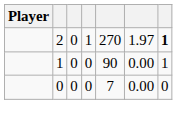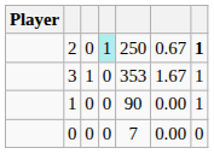 <table class="wikitable sortable" style="text-align:center;">
 <tr>
 <th>Player</th>
 <th></th>
 <th></th>
 <th></th>
 <th></th>
 <th></th>
 <th></th>
 </tr>
 <tr>
 <td style="text-align:left;"></td>
 <td>2</td>
 <td>0</td>
+<td style="background: paleturquoise;">1</td>
+<td>250</td>
+<td>0.67</td>
+<td><strong>1</strong></td>
+</tr>
+<tr align=center>
+<td style="text-align:left;"></td>
+<td>3</td>
 <td>1</td>
-<td>270</td>
-<td>1.97</td>
-<td><strong>1</strong></td>
+<td>0</td>
+<td>353</td>
+<td>1.67</td>
+<td>1</td>
 </tr>
 <tr align=center>
 <td style="text-align:left;"></td>
 <td>1</td>
 <td>0</td>
 <td>0</td>
 <td>90</td>
 <td>0.00</td>
 <td>1</td>
 </tr>
 <tr align=center>
 <td style="text-align:left;"></td>
 <td>0</td>
 <td>0</td>
 <td>0</td>
 <td>7</td>
 <td>0.00</td>
 <td>0</td>
 </tr>
 </table>
